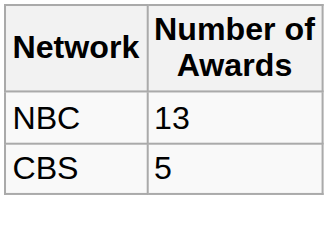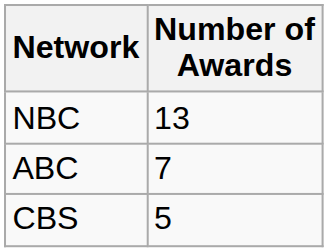 <table class="wikitable">
 <tr>
 <th>Network</th>
 <th>Number of<br>Awards</th>
 </tr>
 <tr>
 <td>NBC</td>
 <td>13</td>
 </tr>
 <tr>
+<td>ABC</td>
+<td>7</td>
+</tr>
+<tr>
 <td>CBS</td>
 <td>5</td>
 </tr>
 </table>
